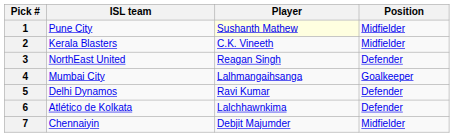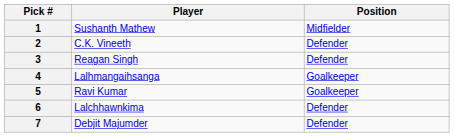 <table class="wikitable sortable" style="width:80%">
 <tr>
 <th width=7%>Pick #</th>
-<th width=28%>ISL team</th>
 <th width=24%>Player</th>
 <th width=15%>Position</th>
 </tr>
 <tr>
 <th>1</th>
-<td><a href='#'>Pune City</a></td>
-<td style="background: lightyellow;"><a href='#'>Sushanth Mathew</a></td>
+<td><a href='#'>Sushanth Mathew</a></td>
 <td><a href='#'>Midfielder</a></td>
 </tr>
 <tr>
 <th>2</th>
-<td><a href='#'>Kerala Blasters</a></td>
 <td><a href='#'>C.K. Vineeth</a></td>
-<td><a href='#'>Midfielder</a></td>
+<td><a href='#'>Defender</a></td>
 </tr>
 <tr>
 <th>3</th>
-<td><a href='#'>NorthEast United</a></td>
 <td><a href='#'>Reagan Singh</a></td>
 <td><a href='#'>Defender</a></td>
 </tr>
 <tr>
 <th>4</th>
-<td><a href='#'>Mumbai City</a></td>
 <td><a href='#'>Lalhmangaihsanga</a></td>
 <td><a href='#'>Goalkeeper</a></td>
 </tr>
 <tr>
 <th>5</th>
-<td><a href='#'>Delhi Dynamos</a></td>
 <td><a href='#'>Ravi Kumar</a></td>
-<td><a href='#'>Defender</a></td>
+<td><a href='#'>Goalkeeper</a></td>
 </tr>
 <tr>
 <th>6</th>
-<td><a href='#'>Atlético de Kolkata</a></td>
 <td><a href='#'>Lalchhawnkima</a></td>
 <td><a href='#'>Defender</a></td>
 </tr>
 <tr>
 <th>7</th>
-<td><a href='#'>Chennaiyin</a></td>
 <td><a href='#'>Debjit Majumder</a></td>
-<td><a href='#'>Midfielder</a></td>
+<td><a href='#'>Defender</a></td>
 </tr>
 </table>
